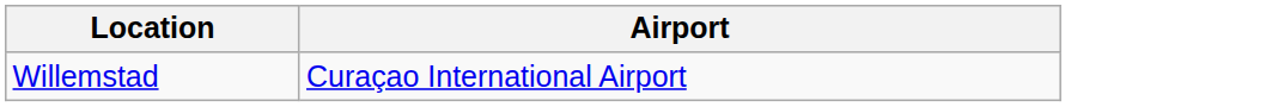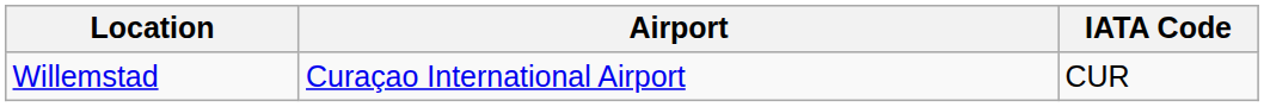 <table class="wikitable">
 <tr>
 <th scope="col" style="width:150px;"><strong>Location</strong></th>
 <th scope="col" style="width:400px;"><strong>Airport</strong></th>
+<th scope="col" style="width:100px;"><strong>IATA Code</strong></th>
 </tr>
 <tr>
 <td><a href='#'>Willemstad</a></td>
 <td><a href='#'>Curaçao International Airport</a></td>
+<td>CUR</td>
 </tr>
 </table>
